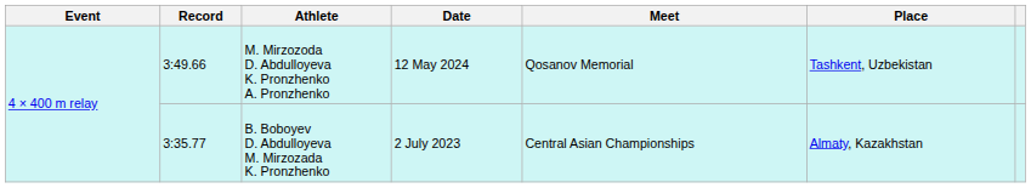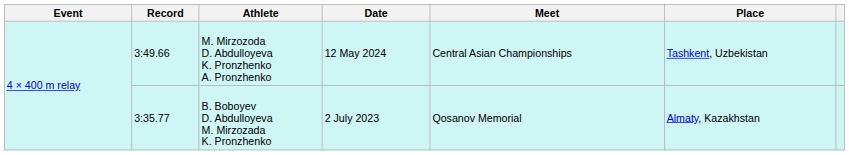 <table class="wikitable" style="font-size: 95%; width: 95%;">
 <tr>
 <th>Event</th>
 <th>Record</th>
 <th>Athlete</th>
 <th>Date</th>
 <th>Meet</th>
 <th>Place</th>
 <th></th>
 </tr>
 <tr bgcolor="#CEF6F5">
 <td rowspan=2><a href='#'>4 × 400 m relay</a></td>
 <td>3:49.66</td>
 <td><br>M. Mirzozoda<br>D. Abdulloyeva<br>K. Pronzhenko<br>A. Pronzhenko</td>
 <td>12 May 2024</td>
-<td>Qosanov Memorial</td>
+<td>Central Asian Championships</td>
 <td><a href='#'>Tashkent</a>, Uzbekistan</td>
 <td></td>
 </tr>
 <tr bgcolor="#CEF6F5">
 <td>3:35.77</td>
 <td><br>B. Boboyev<br>D. Abdulloyeva<br>M. Mirzozada<br>K. Pronzhenko</td>
 <td>2 July 2023</td>
-<td>Central Asian Championships</td>
+<td>Qosanov Memorial</td>
 <td><a href='#'>Almaty</a>, Kazakhstan</td>
 <td></td>
 </tr>
 </table>
